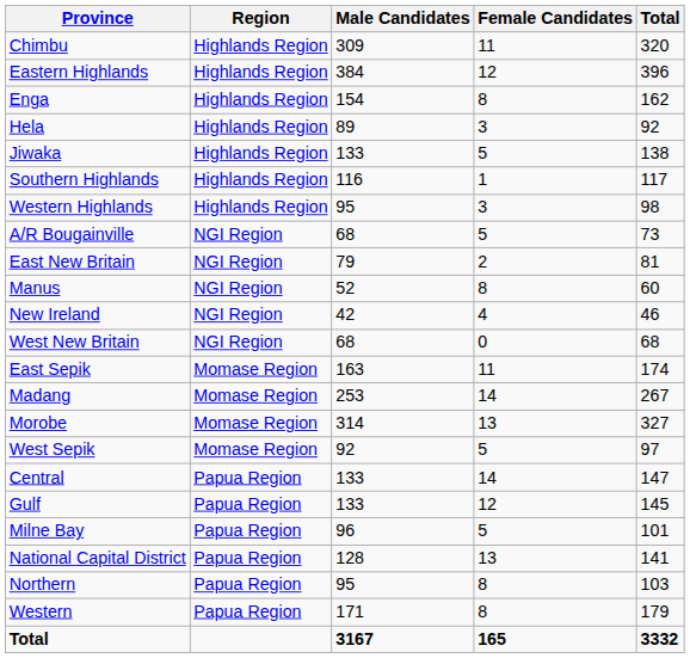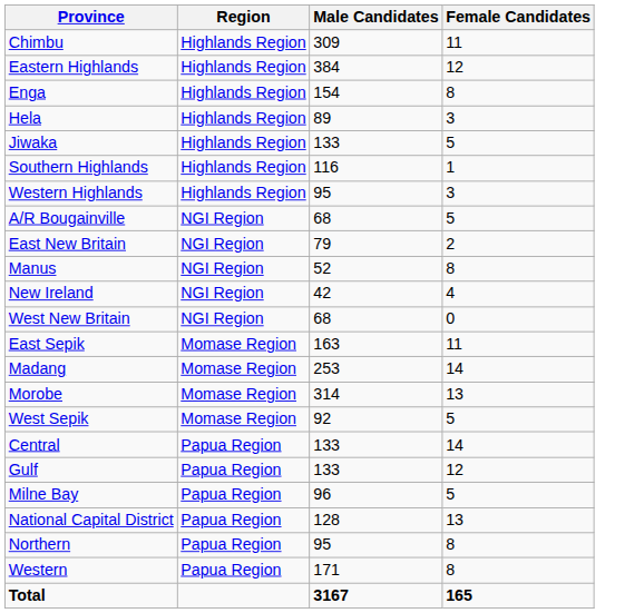 <table class="wikitable sortable mw-collapsible">
 <tr>
 <th><a href='#'>Province</a></th>
 <th>Region</th>
 <th>Male Candidates</th>
 <th>Female Candidates</th>
-<th>Total</th>
 </tr>
 <tr>
 <td> <a href='#'>Chimbu</a></td>
 <td><a href='#'>Highlands Region</a></td>
 <td>309</td>
 <td>11</td>
-<td>320</td>
 </tr>
 <tr>
 <td> <a href='#'>Eastern Highlands</a></td>
 <td><a href='#'>Highlands Region</a></td>
 <td>384</td>
 <td>12</td>
-<td>396</td>
 </tr>
 <tr>
 <td> <a href='#'>Enga</a></td>
 <td><a href='#'>Highlands Region</a></td>
 <td>154</td>
 <td>8</td>
-<td>162</td>
 </tr>
 <tr>
 <td> <a href='#'>Hela</a></td>
 <td><a href='#'>Highlands Region</a></td>
 <td>89</td>
 <td>3</td>
-<td>92</td>
 </tr>
 <tr>
 <td> <a href='#'>Jiwaka</a></td>
 <td><a href='#'>Highlands Region</a></td>
 <td>133</td>
 <td>5</td>
-<td>138</td>
 </tr>
 <tr>
 <td> <a href='#'>Southern Highlands</a></td>
 <td><a href='#'>Highlands Region</a></td>
 <td>116</td>
 <td>1</td>
-<td>117</td>
 </tr>
 <tr>
 <td> <a href='#'>Western Highlands</a></td>
 <td><a href='#'>Highlands Region</a></td>
 <td>95</td>
 <td>3</td>
-<td>98</td>
 </tr>
 <tr>
 <td> <a href='#'>A/R Bougainville</a></td>
 <td><a href='#'>NGI Region</a></td>
 <td>68</td>
 <td>5</td>
-<td>73</td>
 </tr>
 <tr>
 <td> <a href='#'>East New Britain</a></td>
 <td><a href='#'>NGI Region</a></td>
 <td>79</td>
 <td>2</td>
-<td>81</td>
 </tr>
 <tr>
 <td> <a href='#'>Manus</a></td>
 <td><a href='#'>NGI Region</a></td>
 <td>52</td>
 <td>8</td>
-<td>60</td>
 </tr>
 <tr>
 <td> <a href='#'>New Ireland</a></td>
 <td><a href='#'>NGI Region</a></td>
 <td>42</td>
 <td>4</td>
-<td>46</td>
 </tr>
 <tr>
 <td> <a href='#'>West New Britain</a></td>
 <td><a href='#'>NGI Region</a></td>
 <td>68</td>
 <td>0</td>
-<td>68</td>
 </tr>
 <tr>
 <td> <a href='#'>East Sepik</a></td>
 <td><a href='#'>Momase Region</a></td>
 <td>163</td>
 <td>11</td>
-<td>174</td>
 </tr>
 <tr>
 <td> <a href='#'>Madang</a></td>
 <td><a href='#'>Momase Region</a></td>
 <td>253</td>
 <td>14</td>
-<td>267</td>
 </tr>
 <tr>
 <td> <a href='#'>Morobe</a></td>
 <td><a href='#'>Momase Region</a></td>
 <td>314</td>
 <td>13</td>
-<td>327</td>
 </tr>
 <tr>
 <td> <a href='#'>West Sepik</a></td>
 <td><a href='#'>Momase Region</a></td>
 <td>92</td>
 <td>5</td>
-<td>97</td>
 </tr>
 <tr>
 <td> <a href='#'>Central</a></td>
 <td><a href='#'>Papua Region</a></td>
 <td>133</td>
 <td>14</td>
-<td>147</td>
 </tr>
 <tr>
 <td> <a href='#'>Gulf</a></td>
 <td><a href='#'>Papua Region</a></td>
 <td>133</td>
 <td>12</td>
-<td>145</td>
 </tr>
 <tr>
 <td> <a href='#'>Milne Bay</a></td>
 <td><a href='#'>Papua Region</a></td>
 <td>96</td>
 <td>5</td>
-<td>101</td>
 </tr>
 <tr>
 <td> <a href='#'>National Capital District</a></td>
 <td><a href='#'>Papua Region</a></td>
 <td>128</td>
 <td>13</td>
-<td>141</td>
 </tr>
 <tr>
 <td> <a href='#'>Northern</a></td>
 <td><a href='#'>Papua Region</a></td>
 <td>95</td>
 <td>8</td>
-<td>103</td>
 </tr>
 <tr>
 <td> <a href='#'>Western</a></td>
 <td><a href='#'>Papua Region</a></td>
 <td>171</td>
 <td>8</td>
-<td>179</td>
 </tr>
 <tr>
 <td><strong>Total</strong></td>
 <td></td>
 <td><strong>3167</strong></td>
 <td><strong>165</strong></td>
-<td><strong>3332</strong></td>
 </tr>
 </table>
